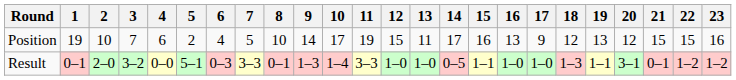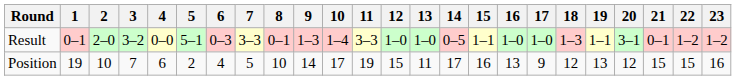 <table class="wikitable">
 <tr>
 <th>Round</th>
 <th>1</th>
 <th>2</th>
 <th>3</th>
 <th>4</th>
 <th>5</th>
 <th>6</th>
 <th>7</th>
 <th>8</th>
 <th>9</th>
 <th>10</th>
 <th>11</th>
 <th>12</th>
 <th>13</th>
 <th>14</th>
 <th>15</th>
 <th>16</th>
 <th>17</th>
 <th>18</th>
 <th>19</th>
 <th>20</th>
 <th>21</th>
 <th>22</th>
 <th>23</th>
 </tr>
 <tr>
+<td>Result</td>
+<td bgcolor="#FFCCCC">0–1</td>
+<td bgcolor="#CCFFCC">2–0</td>
+<td bgcolor="#CCFFCC">3–2</td>
+<td bgcolor="#FFFFCC">0–0</td>
+<td bgcolor="#CCFFCC">5–1</td>
+<td bgcolor="#FFCCCC">0–3</td>
+<td bgcolor="#FFFFCC">3–3</td>
+<td bgcolor="#FFCCCC">0–1</td>
+<td bgcolor="#FFCCCC">1–3</td>
+<td bgcolor="#FFCCCC">1–4</td>
+<td bgcolor="#FFFFCC">3–3</td>
+<td bgcolor="#CCFFCC">1–0</td>
+<td bgcolor="#CCFFCC">1–0</td>
+<td bgcolor="#FFCCCC">0–5</td>
+<td bgcolor="#FFFFCC">1–1</td>
+<td bgcolor="#CCFFCC">1–0</td>
+<td bgcolor="#CCFFCC">1–0</td>
+<td bgcolor="#FFCCCC">1–3</td>
+<td bgcolor="#FFFFCC">1–1</td>
+<td bgcolor="#CCFFCC">3–1</td>
+<td bgcolor="#FFCCCC">0–1</td>
+<td bgcolor="#FFCCCC">1–2</td>
+<td bgcolor="#FFCCCC">1–2</td>
+</tr>
+<tr>
 <td>Position</td>
 <td align="center">19</td>
 <td align="center">10</td>
 <td align="center">7</td>
 <td align="center">6</td>
 <td align="center">2</td>
 <td align="center">4</td>
 <td align="center">5</td>
 <td align="center">10</td>
 <td align="center">14</td>
 <td align="center">17</td>
 <td align="center">19</td>
 <td align="center">15</td>
 <td align="center">11</td>
 <td align="center">17</td>
 <td align="center">16</td>
 <td align="center">13</td>
 <td align="center">9</td>
 <td align="center">12</td>
 <td align="center">13</td>
 <td align="center">12</td>
 <td align="center">15</td>
 <td align="center">15</td>
 <td align="center">16</td>
 </tr>
-<tr>
-<td>Result</td>
-<td bgcolor="#FFCCCC">0–1</td>
-<td bgcolor="#CCFFCC">2–0</td>
-<td bgcolor="#CCFFCC">3–2</td>
-<td bgcolor="#FFFFCC">0–0</td>
-<td bgcolor="#CCFFCC">5–1</td>
-<td bgcolor="#FFCCCC">0–3</td>
-<td bgcolor="#FFFFCC">3–3</td>
-<td bgcolor="#FFCCCC">0–1</td>
-<td bgcolor="#FFCCCC">1–3</td>
-<td bgcolor="#FFCCCC">1–4</td>
-<td bgcolor="#FFFFCC">3–3</td>
-<td bgcolor="#CCFFCC">1–0</td>
-<td bgcolor="#CCFFCC">1–0</td>
-<td bgcolor="#FFCCCC">0–5</td>
-<td bgcolor="#FFFFCC">1–1</td>
-<td bgcolor="#CCFFCC">1–0</td>
-<td bgcolor="#CCFFCC">1–0</td>
-<td bgcolor="#FFCCCC">1–3</td>
-<td bgcolor="#FFFFCC">1–1</td>
-<td bgcolor="#CCFFCC">3–1</td>
-<td bgcolor="#FFCCCC">0–1</td>
-<td bgcolor="#FFCCCC">1–2</td>
-<td bgcolor="#FFCCCC">1–2</td>
-</tr>
 </table>
